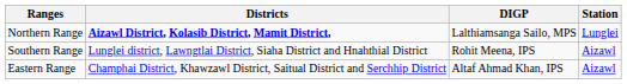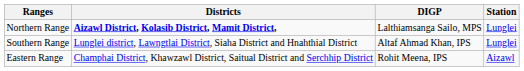 <table class="wikitable">
 <tr>
 <th>Ranges</th>
 <th>Districts</th>
 <th>DIGP</th>
 <th>Station</th>
 </tr>
 <tr>
 <td>Northern Range</td>
 <td><strong><a href='#'>Aizawl District</a>, <a href='#'>Kolasib District</a>, <a href='#'>Mamit District</a>,</strong></td>
 <td>Lalthiamsanga Sailo, MPS</td>
 <td><a href='#'>Lunglei</a></td>
 </tr>
 <tr>
 <td>Southern Range</td>
 <td><a href='#'>Lunglei district</a>, <a href='#'>Lawngtlai District</a>, Siaha District and Hnahthial District</td>
-<td>Rohit Meena, IPS</td>
-<td><a href='#'>Aizawl</a></td>
+<td>Altaf Ahmad Khan, IPS</td>
+<td><a href='#'>Lunglei</a></td>
 </tr>
 <tr>
 <td>Eastern Range</td>
 <td><a href='#'>Champhai District</a>, Khawzawl District, Saitual District and <a href='#'>Serchhip District</a></td>
-<td>Altaf Ahmad Khan, IPS</td>
+<td>Rohit Meena, IPS</td>
 <td><a href='#'>Aizawl</a></td>
 </tr>
 </table>
